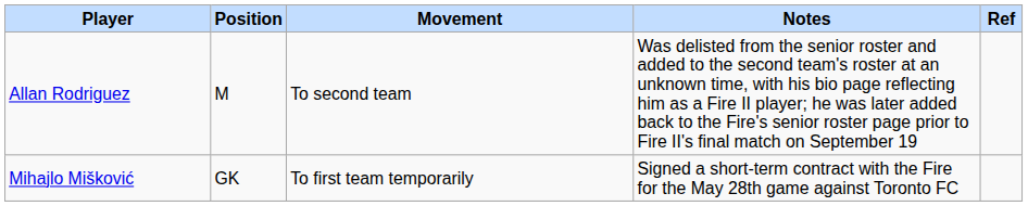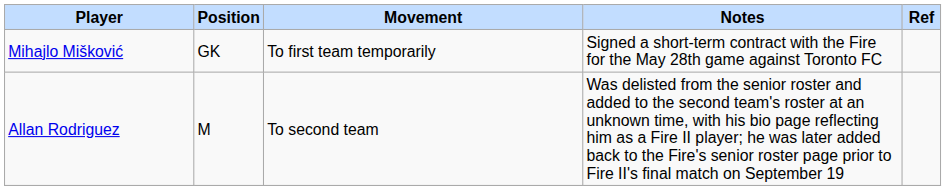 <table class="wikitable" style="text-align:left; font-size:95%;">
 <tr>
 <th style="background:#c2ddff; width:175px;">Player</th>
 <th style="background:#c2ddff; width:50px;">Position</th>
 <th style="background:#c2ddff; width:300px;">Movement</th>
 <th style="background:#c2ddff; width:300px;">Notes</th>
 <th style="background:#c2ddff; width:30px;">Ref</th>
 </tr>
 <tr>
+<td> <a href='#'>Mihajlo Mišković</a></td>
+<td>GK</td>
+<td>To first team temporarily</td>
+<td>Signed a short-term contract with the Fire for the May 28th game against Toronto FC</td>
+<td></td>
+</tr>
+<tr>
 <td> <a href='#'>Allan Rodriguez</a></td>
 <td>M</td>
 <td>To second team</td>
 <td>Was delisted from the senior roster and added to the second team's roster at an unknown time, with his bio page reflecting him as a Fire II player; he was later added back to the Fire's senior roster page prior to Fire II's final match on September 19</td>
 <td></td>
 </tr>
 <tr>
-<td> <a href='#'>Mihajlo Mišković</a></td>
-<td>GK</td>
-<td>To first team temporarily</td>
-<td>Signed a short-term contract with the Fire for the May 28th game against Toronto FC</td>
-<td></td>
-</tr>
-<tr>
 </tr>
 </table>
